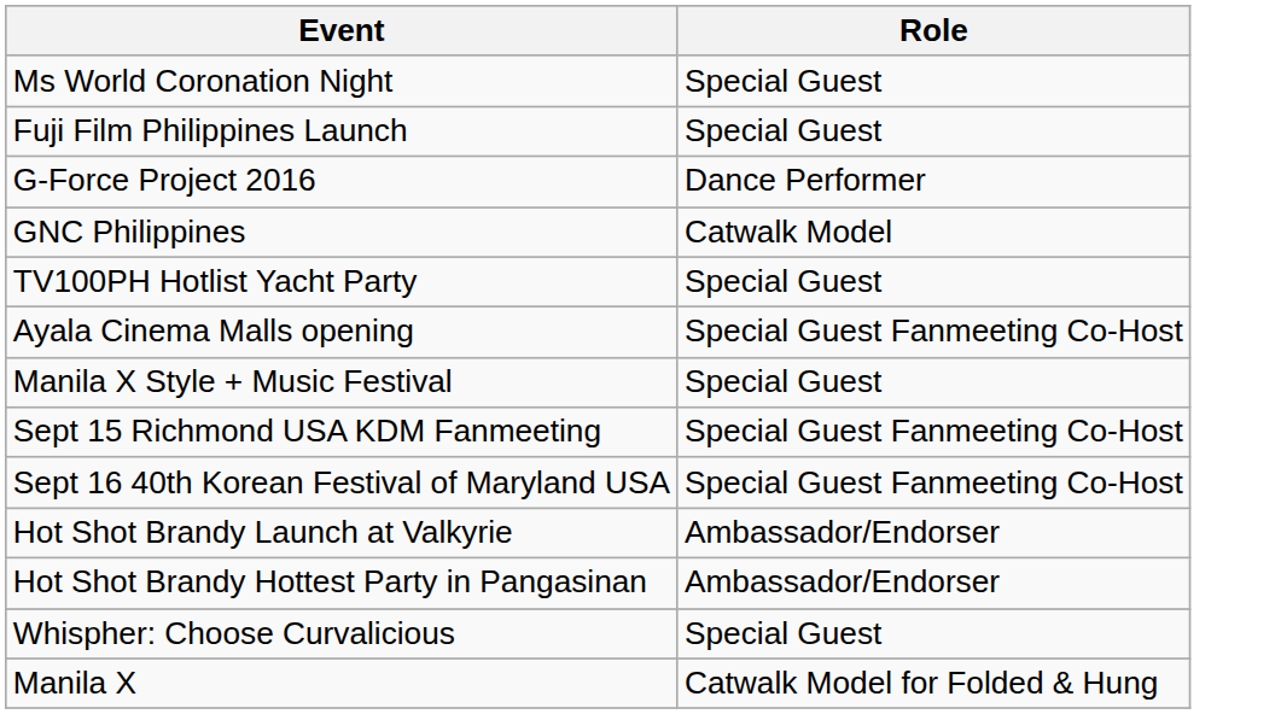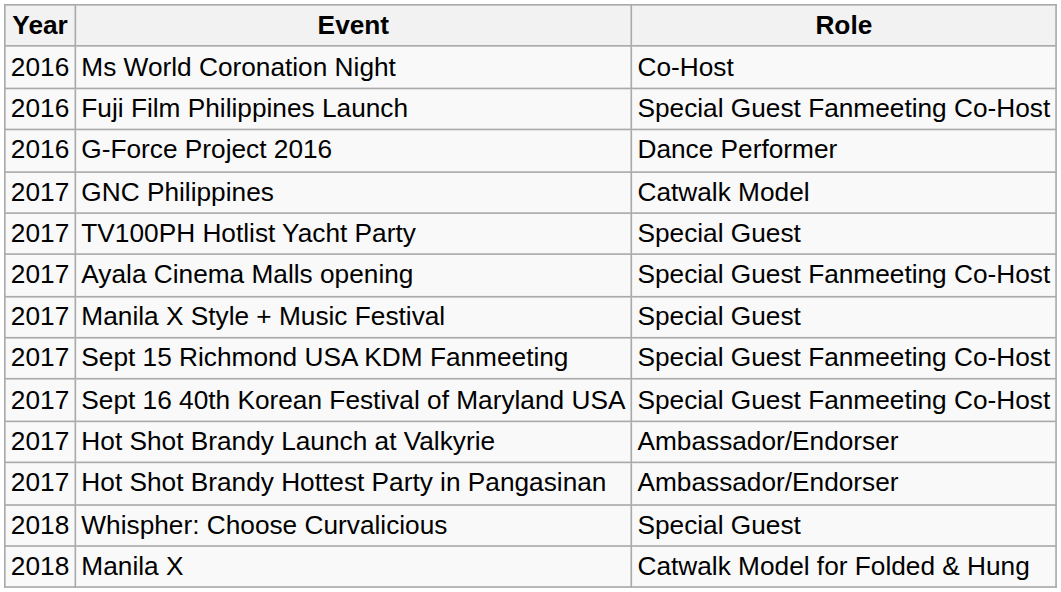 <table class="wikitable">
 <tr>
+<th>Year</th>
 <th>Event</th>
 <th>Role</th>
 </tr>
 <tr>
+<td>2016</td>
 <td>Ms World Coronation Night</td>
-<td>Special Guest</td>
+<td>Co-Host</td>
 </tr>
 <tr>
+<td>2016</td>
 <td>Fuji Film Philippines Launch</td>
-<td>Special Guest</td>
+<td>Special Guest Fanmeeting Co-Host</td>
 </tr>
 <tr>
+<td>2016</td>
 <td>G-Force Project 2016</td>
 <td>Dance Performer</td>
 </tr>
 <tr>
+<td>2017</td>
 <td>GNC Philippines</td>
 <td>Catwalk Model</td>
 </tr>
 <tr>
+<td>2017</td>
 <td>TV100PH Hotlist Yacht Party</td>
 <td>Special Guest</td>
 </tr>
 <tr>
+<td>2017</td>
 <td>Ayala Cinema Malls opening</td>
 <td>Special Guest Fanmeeting Co-Host</td>
 </tr>
 <tr>
+<td>2017</td>
 <td>Manila X Style + Music Festival</td>
 <td>Special Guest</td>
 </tr>
 <tr>
+<td>2017</td>
 <td>Sept 15 Richmond USA KDM Fanmeeting</td>
 <td>Special Guest Fanmeeting Co-Host</td>
 </tr>
 <tr>
+<td>2017</td>
 <td>Sept 16 40th Korean Festival of Maryland USA</td>
 <td>Special Guest Fanmeeting Co-Host</td>
 </tr>
 <tr>
+<td>2017</td>
 <td>Hot Shot Brandy Launch at Valkyrie</td>
 <td>Ambassador/Endorser</td>
 </tr>
 <tr>
+<td>2017</td>
 <td>Hot Shot Brandy Hottest Party in Pangasinan</td>
 <td>Ambassador/Endorser</td>
 </tr>
 <tr>
+<td>2018</td>
 <td>Whispher: Choose Curvalicious</td>
 <td>Special Guest</td>
 </tr>
 <tr>
+<td>2018</td>
 <td>Manila X</td>
 <td>Catwalk Model for Folded & Hung</td>
 </tr>
 </table>
